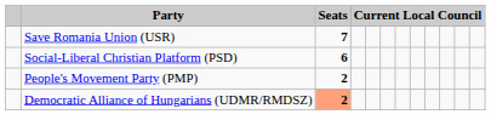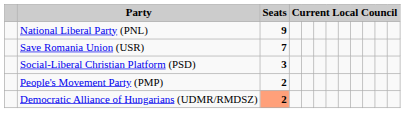 <table class="wikitable">
 <tr>
 <th style="background:#ccc">   </th>
 <th style="background:#ccc">Party</th>
 <th style="background:#ccc">Seats</th>
 <th style="background:#ccc" colspan="9">Current Local Council</th>
+</tr>
+<tr>
+<td>  </td>
+<td><a href='#'>National Liberal Party</a> (PNL)</td>
+<td style="text-align: right"><strong>9</strong></td>
+<td>  </td>
+<td>  </td>
+<td>  </td>
+<td>  </td>
+<td>  </td>
+<td>  </td>
+<td>  </td>
+<td>  </td>
+<td>  </td>
 </tr>
 <tr>
 <td>  </td>
 <td><a href='#'>Save Romania Union</a> (USR)</td>
 <td style="text-align: right"><strong>7</strong></td>
 <td>  </td>
 <td>  </td>
 <td>  </td>
 <td>  </td>
 <td>  </td>
 <td>  </td>
 <td>  </td>
 <td> </td>
 <td> </td>
 </tr>
 <tr>
 <td>  </td>
 <td><a href='#'>Social-Liberal Christian Platform</a> (PSD)</td>
-<td style="text-align: right"><strong>6</strong></td>
+<td style="text-align: right"><strong>3</strong></td>
 <td>  </td>
 <td>  </td>
 <td>  </td>
 <td> </td>
 <td> </td>
 <td> </td>
 <td> </td>
 <td> </td>
 <td> </td>
 </tr>
 <tr>
 <td>  </td>
 <td><a href='#'>People's Movement Party</a> (PMP)</td>
 <td style="text-align: right"><strong>2</strong></td>
 <td>  </td>
 <td>  </td>
 <td> </td>
 <td> </td>
 <td> </td>
 <td> </td>
 <td> </td>
 <td> </td>
 <td> </td>
 </tr>
 <tr>
 <td>  </td>
 <td><a href='#'>Democratic Alliance of Hungarians</a> (UDMR/RMDSZ)</td>
 <td style="background: lightsalmon; text-align: right"><strong>2</strong></td>
 <td>  </td>
 <td>  </td>
 <td> </td>
 <td> </td>
 <td> </td>
 <td> </td>
 <td> </td>
 <td> </td>
 <td> </td>
 </tr>
 </table>
